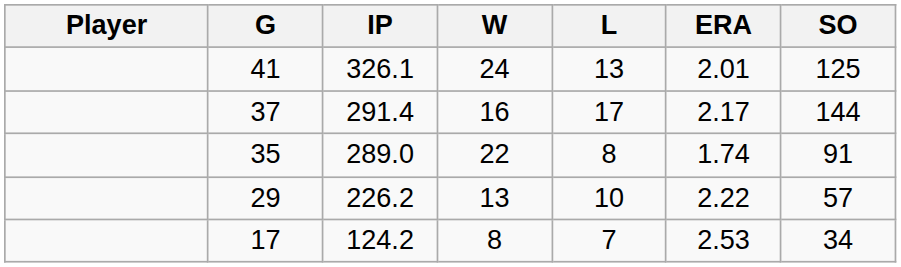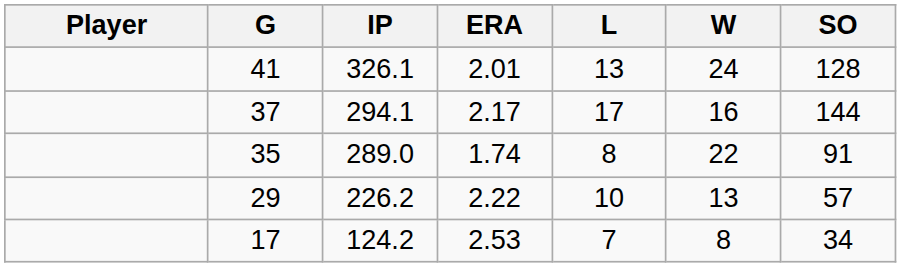 <table class="wikitable sortable">
 <tr>
 <th bgcolor="#DDDDFF" width="16%">Player</th>
 <th bgcolor="#DDDDFF" width="9%">G</th>
 <th bgcolor="#DDDDFF" width="9%">IP</th>
+<th bgcolor="#DDDDFF" width="9%">ERA</th>
+<th bgcolor="#DDDDFF" width="9%">L</th>
 <th bgcolor="#DDDDFF" width="9%">W</th>
-<th bgcolor="#DDDDFF" width="9%">L</th>
-<th bgcolor="#DDDDFF" width="9%">ERA</th>
 <th bgcolor="#DDDDFF" width="9%">SO</th>
 </tr>
 <tr align="center">
 <td></td>
 <td>41</td>
 <td>326.1</td>
+<td>2.01</td>
+<td>13</td>
 <td>24</td>
-<td>13</td>
-<td>2.01</td>
-<td>125</td>
+<td>128</td>
 </tr>
 <tr align="center">
 <td></td>
 <td>37</td>
-<td>291.4</td>
+<td>294.1</td>
+<td>2.17</td>
+<td>17</td>
 <td>16</td>
-<td>17</td>
-<td>2.17</td>
 <td>144</td>
 </tr>
 <tr align="center">
 <td></td>
 <td>35</td>
 <td>289.0</td>
+<td>1.74</td>
+<td>8</td>
 <td>22</td>
-<td>8</td>
-<td>1.74</td>
 <td>91</td>
 </tr>
 <tr align="center">
 <td></td>
 <td>29</td>
 <td>226.2</td>
+<td>2.22</td>
+<td>10</td>
 <td>13</td>
-<td>10</td>
-<td>2.22</td>
 <td>57</td>
 </tr>
 <tr align="center">
 <td></td>
 <td>17</td>
 <td>124.2</td>
+<td>2.53</td>
+<td>7</td>
 <td>8</td>
-<td>7</td>
-<td>2.53</td>
 <td>34</td>
 </tr>
 </table>
